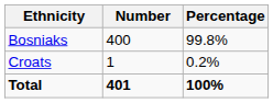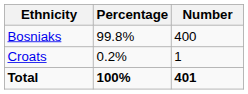 <table class="wikitable">
 <tr>
 <th width="100px">Ethnicity</th>
+<th width="80px">Percentage</th>
 <th width="80px">Number</th>
-<th width="80px">Percentage</th>
 </tr>
 <tr>
 <td><a href='#'>Bosniaks</a></td>
+<td>99.8%</td>
 <td>400</td>
-<td>99.8%</td>
 </tr>
 <tr>
 <td><a href='#'>Croats</a></td>
+<td>0.2%</td>
 <td>1</td>
-<td>0.2%</td>
 </tr>
 <tr>
 <td><strong>Total</strong></td>
+<td><strong>100%</strong></td>
 <td><strong>401</strong></td>
-<td><strong>100%</strong></td>
 </tr>
 </table>
